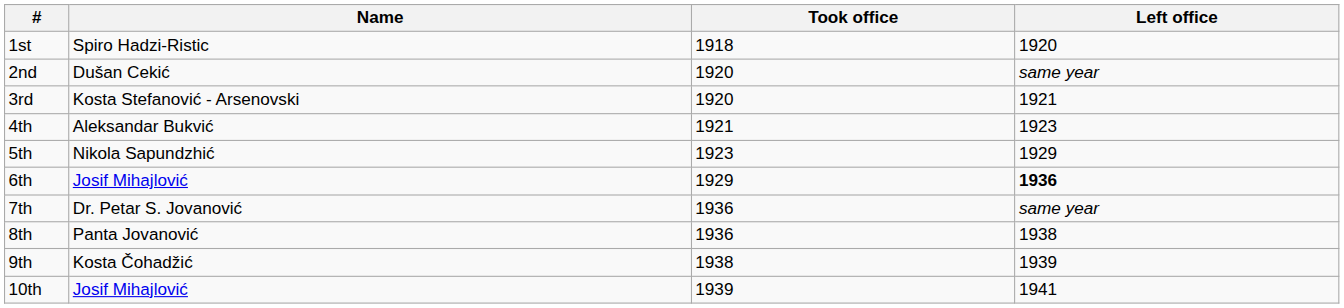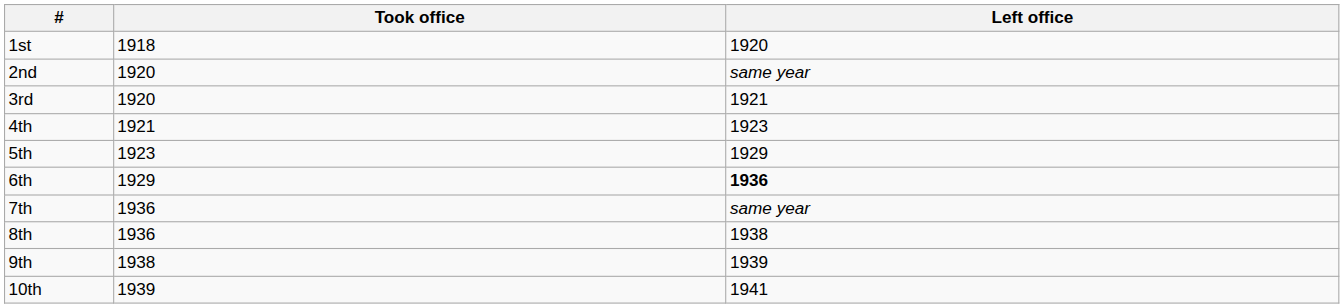 <table class="wikitable">
 <tr>
 <th width="2%">#</th>
-<th width="25%">Name</th>
 <th width="13%">Took office</th>
 <th width="13%">Left office</th>
 </tr>
 <tr>
 <td>1st</td>
-<td>Spiro Hadzi-Ristic</td>
 <td>1918</td>
 <td>1920</td>
 </tr>
 <tr>
 <td>2nd</td>
-<td>Dušan Cekić</td>
 <td>1920</td>
 <td><em>same year</em></td>
 </tr>
 <tr>
 <td>3rd</td>
-<td>Kosta Stefanović - Arsenovski</td>
 <td>1920</td>
 <td>1921</td>
 </tr>
 <tr>
 <td>4th</td>
-<td>Aleksandar Bukvić</td>
 <td>1921</td>
 <td>1923</td>
 </tr>
 <tr>
 <td>5th</td>
-<td>Nikola Sapundzhić</td>
 <td>1923</td>
 <td>1929</td>
 </tr>
 <tr>
 <td>6th</td>
-<td><a href='#'>Josif Mihajlović</a></td>
 <td>1929</td>
 <td><strong>1936</strong></td>
 </tr>
 <tr>
 <td>7th</td>
-<td>Dr. Petar S. Jovanović</td>
 <td>1936</td>
 <td><em>same year</em></td>
 </tr>
 <tr>
 <td>8th</td>
-<td>Panta Jovanović</td>
 <td>1936</td>
 <td>1938</td>
 </tr>
 <tr>
 <td>9th</td>
-<td>Kosta Čohadžić</td>
 <td>1938</td>
 <td>1939</td>
 </tr>
 <tr>
 <td>10th</td>
-<td><a href='#'>Josif Mihajlović</a></td>
 <td>1939</td>
 <td>1941</td>
 </tr>
 </table>
